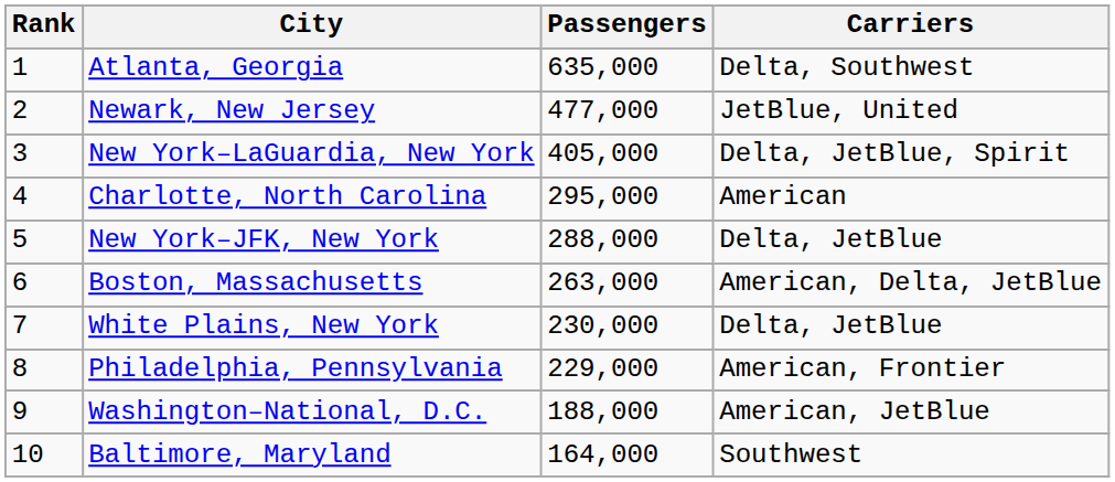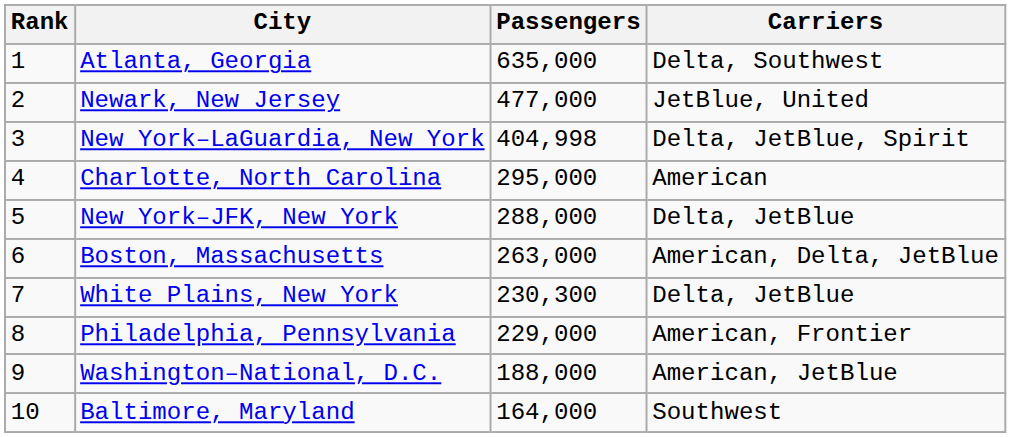 <table class="wikitable sortable" style="font-size: 95%" width= align=>
 <tr>
 <th>Rank</th>
 <th>City</th>
 <th>Passengers</th>
 <th>Carriers</th>
 </tr>
 <tr>
 <td>1</td>
 <td> <a href='#'>Atlanta, Georgia</a></td>
 <td>635,000</td>
 <td>Delta, Southwest</td>
 </tr>
 <tr>
 <td>2</td>
 <td> <a href='#'>Newark, New Jersey</a></td>
 <td>477,000</td>
 <td>JetBlue, United</td>
 </tr>
 <tr>
 <td>3</td>
 <td> <a href='#'>New York–LaGuardia, New York</a></td>
-<td>405,000</td>
+<td>404,998</td>
 <td>Delta, JetBlue, Spirit</td>
 </tr>
 <tr>
 <td>4</td>
 <td> <a href='#'>Charlotte, North Carolina</a></td>
 <td>295,000</td>
 <td>American</td>
 </tr>
 <tr>
 <td>5</td>
 <td> <a href='#'>New York–JFK, New York</a></td>
 <td>288,000</td>
 <td>Delta, JetBlue</td>
 </tr>
 <tr>
 <td>6</td>
 <td> <a href='#'>Boston, Massachusetts</a></td>
 <td>263,000</td>
 <td>American, Delta, JetBlue</td>
 </tr>
 <tr>
 <td>7</td>
 <td> <a href='#'>White Plains, New York</a></td>
-<td>230,000</td>
+<td>230,300</td>
 <td>Delta, JetBlue</td>
 </tr>
 <tr>
 <td>8</td>
 <td> <a href='#'>Philadelphia, Pennsylvania</a></td>
 <td>229,000</td>
 <td>American, Frontier</td>
 </tr>
 <tr>
 <td>9</td>
 <td> <a href='#'>Washington–National, D.C.</a></td>
 <td>188,000</td>
 <td>American, JetBlue</td>
 </tr>
 <tr>
 <td>10</td>
 <td> <a href='#'>Baltimore, Maryland</a></td>
 <td>164,000</td>
 <td>Southwest</td>
 </tr>
 </table>
